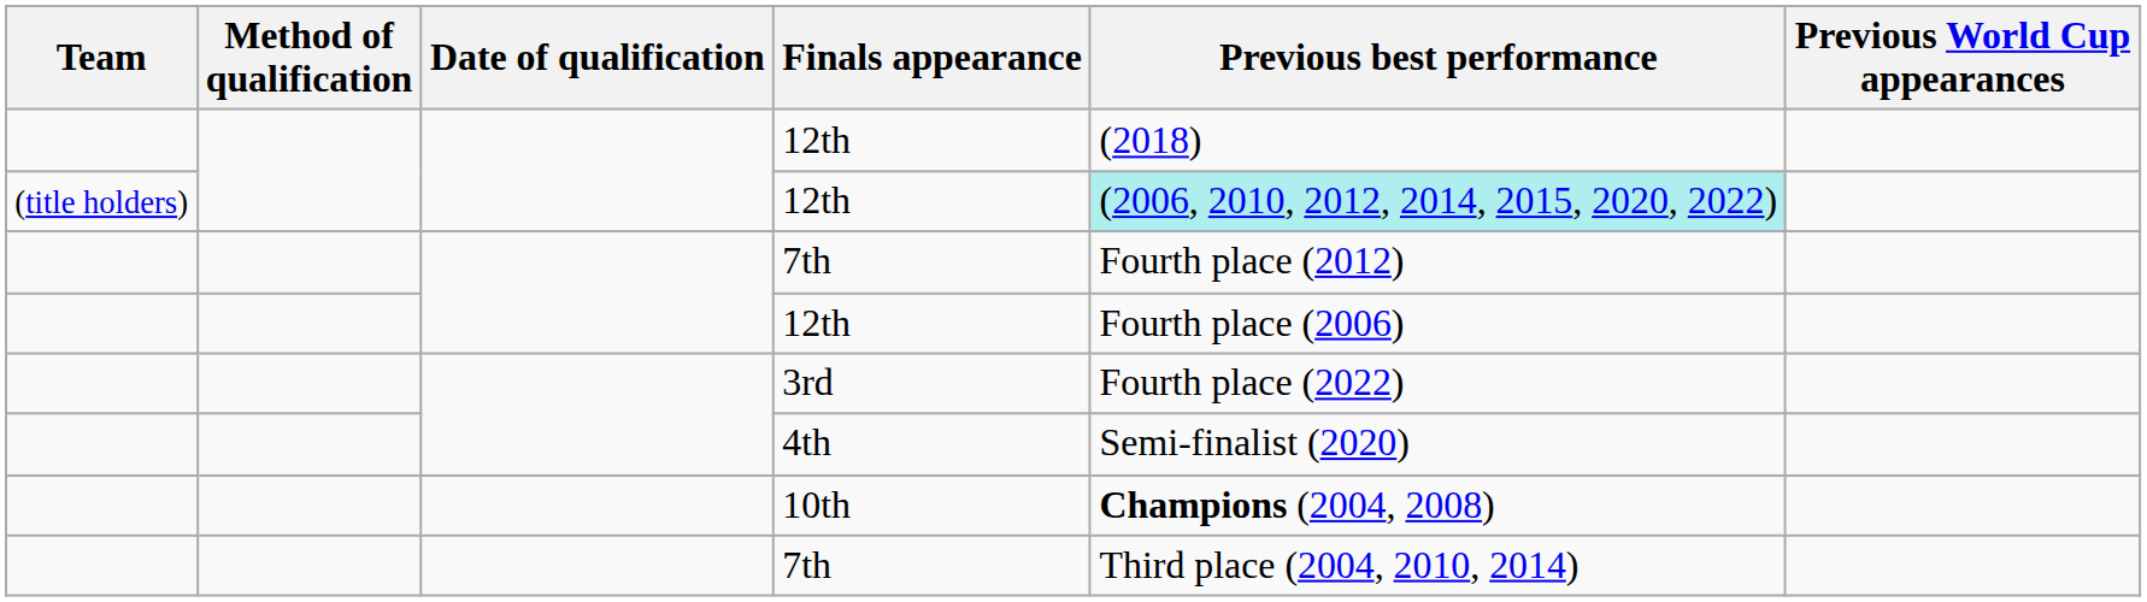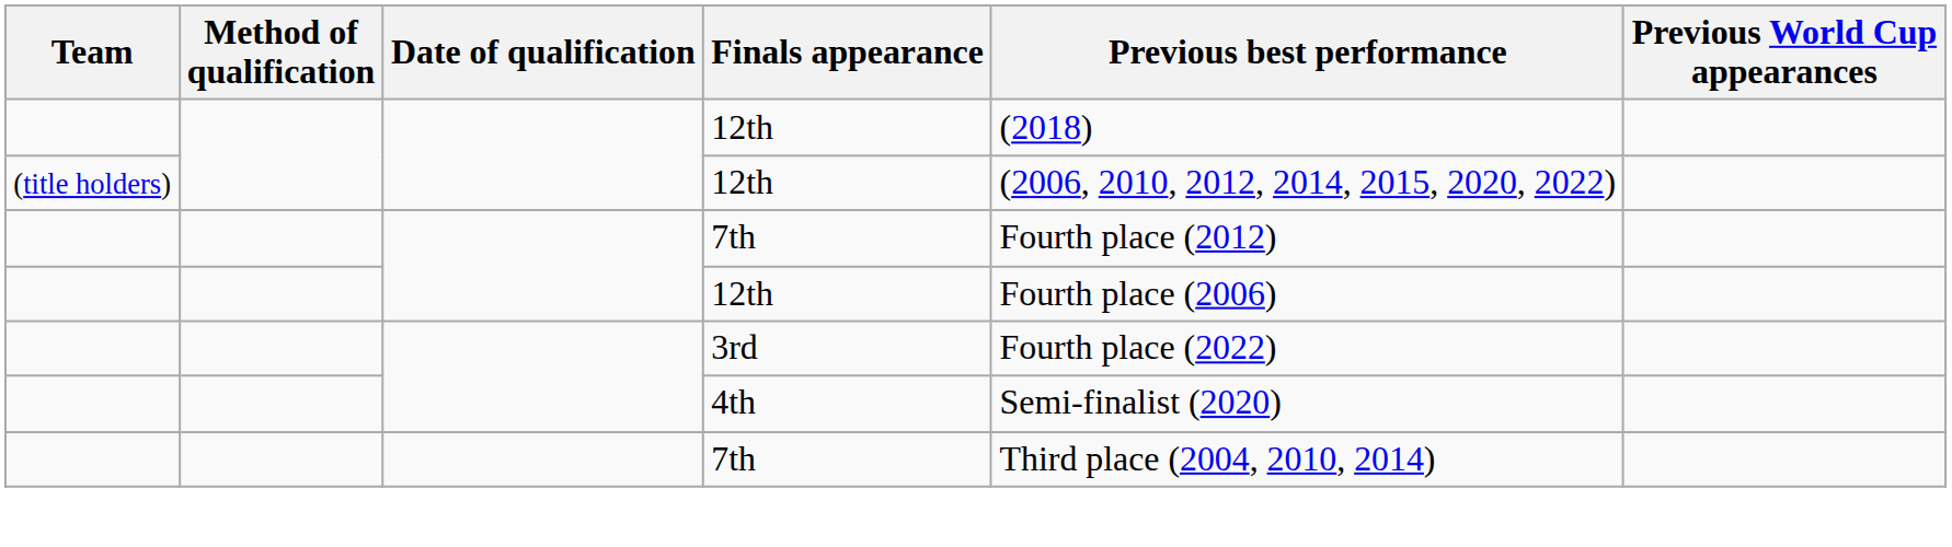 <table class="wikitable sortable">
 <tr>
 <th>Team</th>
 <th>Method of<br>qualification</th>
 <th>Date of qualification</th>
 <th>Finals appearance</th>
 <th>Previous best performance</th>
 <th>Previous <a href='#'>World Cup</a><br>appearances</th>
 </tr>
 <tr>
 <td></td>
 <td rowspan=2></td>
 <td rowspan=2></td>
 <td>12th</td>
 <td> (<a href='#'>2018</a>)</td>
 <td></td>
 </tr>
 <tr>
 <td> <small>(<a href='#'>title holders</a>)</small></td>
 <td>12th</td>
-<td style="background: paleturquoise;"> (<a href='#'>2006</a>, <a href='#'>2010</a>, <a href='#'>2012</a>, <a href='#'>2014</a>, <a href='#'>2015</a>, <a href='#'>2020</a>, <a href='#'>2022</a>)</td>
+<td> (<a href='#'>2006</a>, <a href='#'>2010</a>, <a href='#'>2012</a>, <a href='#'>2014</a>, <a href='#'>2015</a>, <a href='#'>2020</a>, <a href='#'>2022</a>)</td>
 <td></td>
 </tr>
 <tr>
 <td></td>
 <td></td>
 <td rowspan=2></td>
 <td>7th</td>
 <td>Fourth place (<a href='#'>2012</a>)</td>
 <td></td>
 </tr>
 <tr>
 <td></td>
 <td></td>
 <td>12th</td>
 <td>Fourth place (<a href='#'>2006</a>)</td>
 <td></td>
 </tr>
 <tr>
 <td></td>
 <td></td>
 <td rowspan=2></td>
 <td>3rd</td>
 <td>Fourth place (<a href='#'>2022</a>)</td>
 <td></td>
 </tr>
 <tr>
 <td></td>
 <td></td>
 <td>4th</td>
 <td>Semi-finalist (<a href='#'>2020</a>)</td>
 <td></td>
 </tr>
 <tr>
 <td></td>
 <td></td>
 <td></td>
-<td>10th</td>
-<td><strong>Champions</strong> (<a href='#'>2004</a>, <a href='#'>2008</a>)</td>
-<td></td>
-</tr>
-<tr>
-<td></td>
-<td></td>
-<td></td>
 <td>7th</td>
 <td>Third place (<a href='#'>2004</a>, <a href='#'>2010</a>, <a href='#'>2014</a>)</td>
 <td></td>
 </tr>
 </table>
